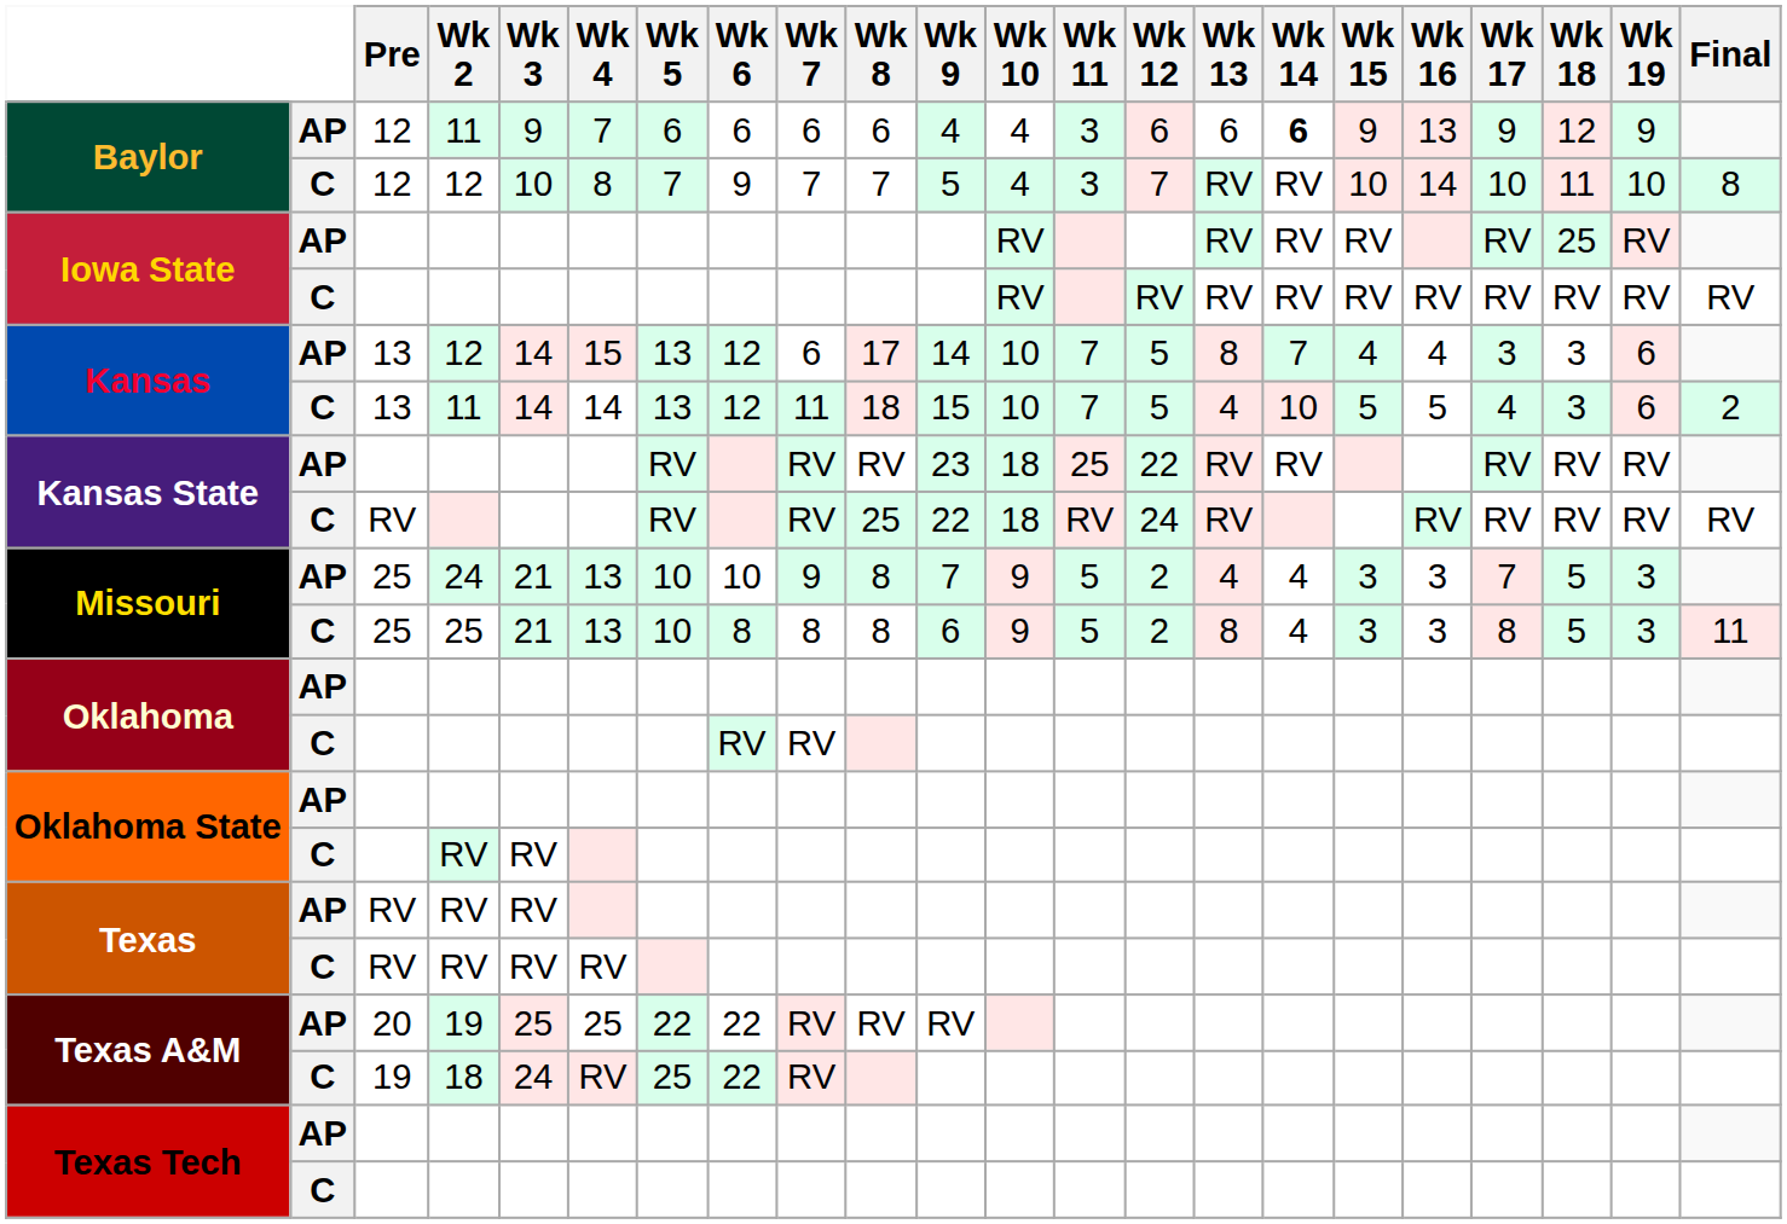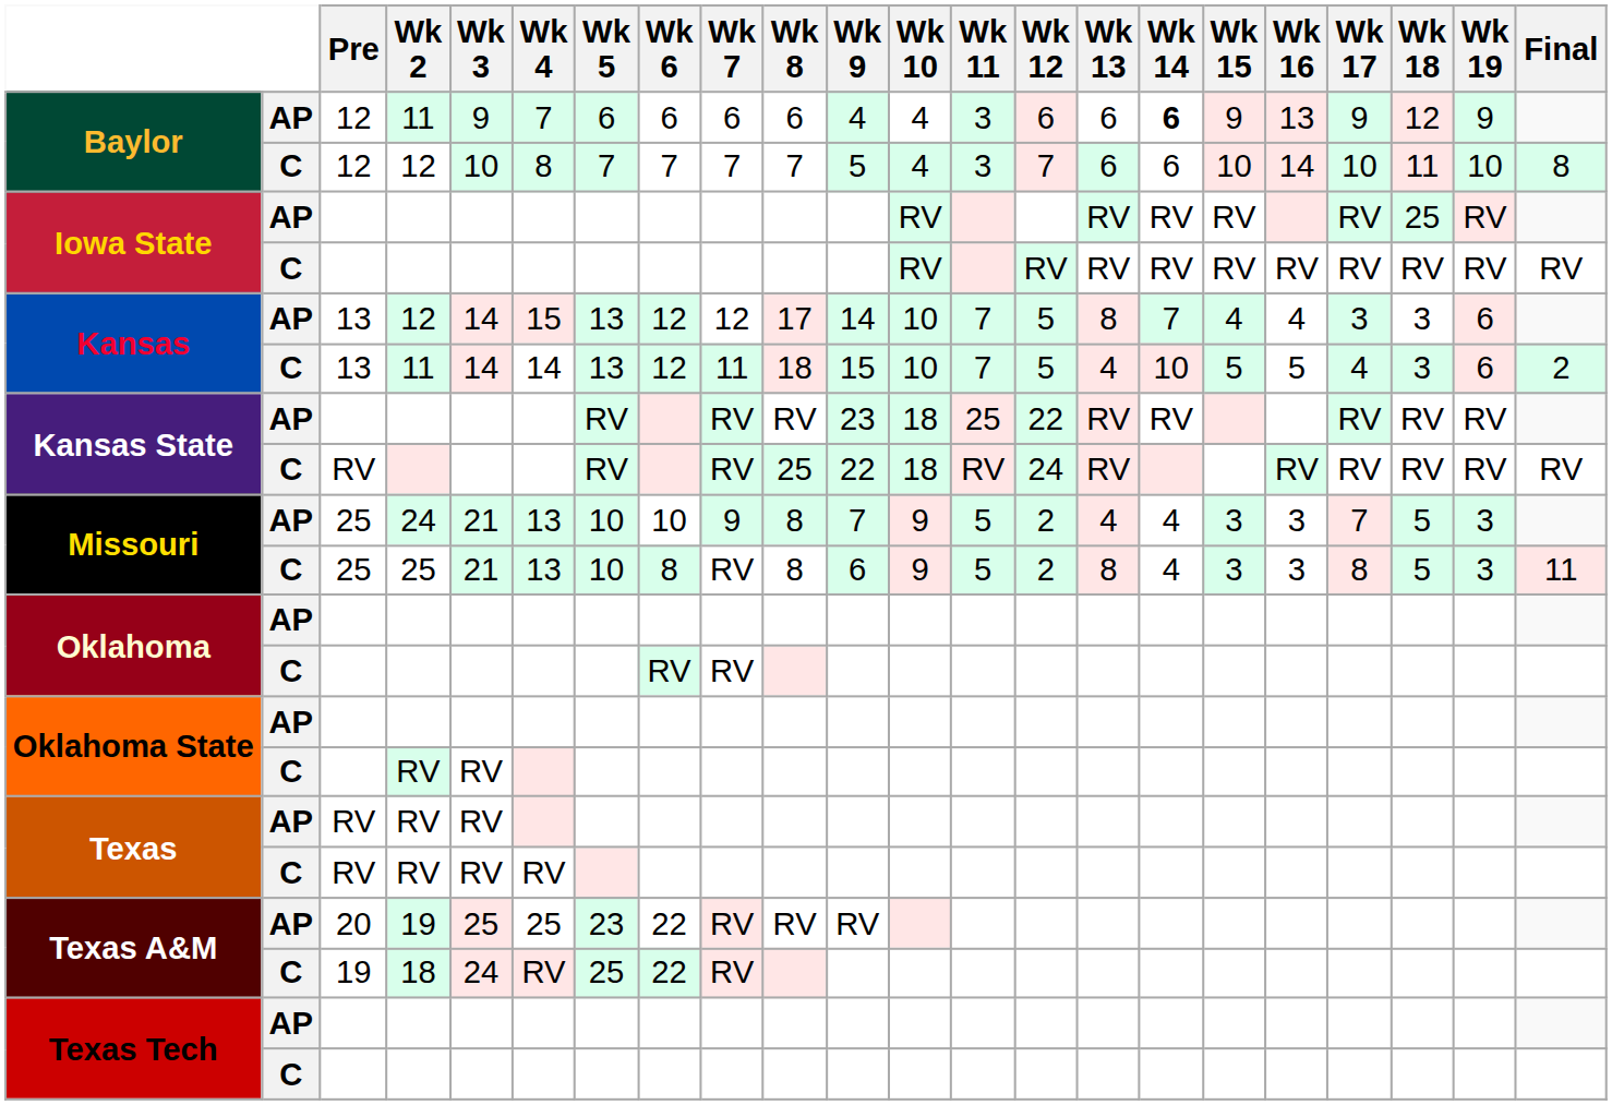 <table class="wikitable" style="white-space:nowrap;font-size:90%;">
 <tr>
 <th colspan=2 style="background:white; border-top-style:hidden; border-left-style:hidden;"> </th>
 <th>Pre</th>
 <th>Wk<br>2</th>
 <th>Wk<br>3</th>
 <th>Wk<br>4</th>
 <th>Wk<br>5</th>
 <th>Wk<br>6</th>
 <th>Wk<br>7</th>
 <th>Wk<br>8</th>
 <th>Wk<br>9</th>
 <th>Wk<br>10</th>
 <th>Wk<br>11</th>
 <th>Wk<br>12</th>
 <th>Wk<br>13</th>
 <th>Wk<br>14</th>
 <th>Wk<br>15</th>
 <th>Wk<br>16</th>
 <th>Wk<br>17</th>
 <th>Wk<br>18</th>
 <th>Wk<br>19</th>
 <th>Final</th>
 </tr>
 <tr style="text-align:center;">
 <th rowspan=2 style="background:#004834; color:#FDBB2F;">Baylor</th>
 <th>AP</th>
 <td style="background:#FFF;">12</td>
 <td style="background:#D8FFEB;">11</td>
 <td style="background:#D8FFEB;">9</td>
 <td style="background:#D8FFEB;">7</td>
 <td style="background:#D8FFEB;">6</td>
 <td style="background:#FFF;">6</td>
 <td style="background:#FFF;">6</td>
 <td style="background:#FFF;">6</td>
 <td style="background:#D8FFEB;">4</td>
 <td style="background:#FFF;">4</td>
 <td style="background:#D8FFEB;">3</td>
 <td style="background:#FFE6E6;">6</td>
 <td style="background:#FFF;">6</td>
 <td style="background:#FFF;"><strong>6</strong></td>
 <td style="background:#FFE6E6;">9</td>
 <td style="background:#FFE6E6;">13</td>
 <td style="background:#D8FFEB;">9</td>
 <td style="background:#FFE6E6;">12</td>
 <td style="background:#D8FFEB;">9</td>
 </tr>
 <tr style="text-align:center;">
 <th>C</th>
 <td style="background:#FFF;">12</td>
 <td style="background:#FFF;">12</td>
 <td style="background:#D8FFEB;">10</td>
 <td style="background:#D8FFEB;">8</td>
 <td style="background:#D8FFEB;">7</td>
-<td style="background:#FFF;">9</td>
+<td style="background:#FFF;">7</td>
 <td style="background:#FFF;">7</td>
 <td style="background:#FFF;">7</td>
 <td style="background:#D8FFEB;">5</td>
 <td style="background:#D8FFEB;">4</td>
 <td style="background:#D8FFEB;">3</td>
 <td style="background:#FFE6E6;">7</td>
-<td style="background:#D8FFEB;">RV</td>
-<td style="background:#FFF;">RV</td>
+<td style="background:#D8FFEB;">6</td>
+<td style="background:#FFF;">6</td>
 <td style="background:#FFE6E6;">10</td>
 <td style="background:#FFE6E6;">14</td>
 <td style="background:#D8FFEB;">10</td>
 <td style="background:#FFE6E6;">11</td>
 <td style="background:#D8FFEB;">10</td>
 <td style="background:#D8FFEB;">8</td>
 </tr>
 <tr style="text-align:center;">
 <th rowspan=2 style="background:#C41E3A; color:#FFD700;">Iowa State</th>
 <th>AP</th>
 <td style="background:#FFF;"></td>
 <td style="background:#FFF;"></td>
 <td style="background:#FFF;"></td>
 <td style="background:#FFF;"></td>
 <td style="background:#FFF;"></td>
 <td style="background:#FFF;"></td>
 <td style="background:#FFF;"></td>
 <td style="background:#FFF;"></td>
 <td style="background:#FFF;"></td>
 <td style="background:#D8FFEB;">RV</td>
 <td style="background:#FFE6E6;"></td>
 <td style="background:#FFF;"></td>
 <td style="background:#D8FFEB;">RV</td>
 <td style="background:#FFF;">RV</td>
 <td style="background:#FFF;">RV</td>
 <td style="background:#FFE6E6;"></td>
 <td style="background:#D8FFEB;">RV</td>
 <td style="background:#D8FFEB;">25</td>
 <td style="background:#FFE6E6;">RV</td>
 </tr>
 <tr style="text-align:center;">
 <th>C</th>
 <td style="background:#FFF;"></td>
 <td style="background:#FFF;"></td>
 <td style="background:#FFF;"></td>
 <td style="background:#FFF;"></td>
 <td style="background:#FFF;"></td>
 <td style="background:#FFF;"></td>
 <td style="background:#FFF;"></td>
 <td style="background:#FFF;"></td>
 <td style="background:#FFF;"></td>
 <td style="background:#D8FFEB;">RV</td>
 <td style="background:#FFE6E6;"></td>
 <td style="background:#D8FFEB;">RV</td>
 <td style="background:#FFF;">RV</td>
 <td style="background:#FFF;">RV</td>
 <td style="background:#FFF;">RV</td>
 <td style="background:#FFF;">RV</td>
 <td style="background:#FFF;">RV</td>
 <td style="background:#FFF;">RV</td>
 <td style="background:#FFF;">RV</td>
 <td style="background:#FFF;">RV</td>
 </tr>
 <tr style="text-align:center;">
 <th rowspan=2 style="background:#0049AF; color:#F20030;">Kansas</th>
 <th>AP</th>
 <td style="background:#FFF;">13</td>
 <td style="background:#D8FFEB;">12</td>
 <td style="background:#FFE6E6;">14</td>
 <td style="background:#FFE6E6;">15</td>
 <td style="background:#D8FFEB;">13</td>
 <td style="background:#D8FFEB;">12</td>
-<td style="background:#FFF;">6</td>
+<td style="background:#FFF;">12</td>
 <td style="background:#FFE6E6;">17</td>
 <td style="background:#D8FFEB;">14</td>
 <td style="background:#D8FFEB;">10</td>
 <td style="background:#D8FFEB;">7</td>
 <td style="background:#D8FFEB;">5</td>
 <td style="background:#FFE6E6;">8</td>
 <td style="background:#D8FFEB;">7</td>
 <td style="background:#D8FFEB;">4</td>
 <td style="background:#FFF;">4</td>
 <td style="background:#D8FFEB;">3</td>
 <td style="background:#FFF;">3</td>
 <td style="background:#FFE6E6;">6</td>
 </tr>
 <tr style="text-align:center;">
 <th>C</th>
 <td style="background:#FFF;">13</td>
 <td style="background:#D8FFEB;">11</td>
 <td style="background:#FFE6E6;">14</td>
 <td style="background:#FFF;">14</td>
 <td style="background:#D8FFEB;">13</td>
 <td style="background:#D8FFEB;">12</td>
 <td style="background:#D8FFEB;">11</td>
 <td style="background:#FFE6E6;">18</td>
 <td style="background:#D8FFEB;">15</td>
 <td style="background:#D8FFEB;">10</td>
 <td style="background:#D8FFEB;">7</td>
 <td style="background:#D8FFEB;">5</td>
 <td style="background:#FFE6E6;">4</td>
 <td style="background:#FFE6E6;">10</td>
 <td style="background:#D8FFEB;">5</td>
 <td style="background:#FFF;">5</td>
 <td style="background:#D8FFEB;">4</td>
 <td style="background:#D8FFEB;">3</td>
 <td style="background:#FFE6E6;">6</td>
 <td style="background:#D8FFEB;">2</td>
 </tr>
 <tr style="text-align:center;">
 <th rowspan=2 style="background:#461D7C; color:#FFFFFF;">Kansas State</th>
 <th>AP</th>
 <td style="background:#FFF;"></td>
 <td style="background:#FFF;"></td>
 <td style="background:#FFF;"></td>
 <td style="background:#FFF;"></td>
 <td style="background:#D8FFEB;">RV</td>
 <td style="background:#FFE6E6;"></td>
 <td style="background:#D8FFEB;">RV</td>
 <td style="background:#FFF;">RV</td>
 <td style="background:#D8FFEB;">23</td>
 <td style="background:#D8FFEB;">18</td>
 <td style="background:#FFE6E6;">25</td>
 <td style="background:#D8FFEB;">22</td>
 <td style="background:#FFE6E6;">RV</td>
 <td style="background:#FFF;">RV</td>
 <td style="background:#FFE6E6;"></td>
 <td style="background:#FFF;"></td>
 <td style="background:#D8FFEB;">RV</td>
 <td style="background:#FFF;">RV</td>
 <td style="background:#FFF;">RV</td>
 </tr>
 <tr style="text-align:center;">
 <th>C</th>
 <td style="background:#FFF;">RV</td>
 <td style="background:#FFE6E6;"></td>
 <td style="background:#FFF;"></td>
 <td style="background:#FFF;"></td>
 <td style="background:#D8FFEB;">RV</td>
 <td style="background:#FFE6E6;"></td>
 <td style="background:#D8FFEB;">RV</td>
 <td style="background:#D8FFEB;">25</td>
 <td style="background:#D8FFEB;">22</td>
 <td style="background:#D8FFEB;">18</td>
 <td style="background:#FFE6E6;">RV</td>
 <td style="background:#D8FFEB;">24</td>
 <td style="background:#FFE6E6;">RV</td>
 <td style="background:#FFE6E6;"></td>
 <td style="background:#FFF;"></td>
 <td style="background:#D8FFEB;">RV</td>
 <td style="background:#FFF;">RV</td>
 <td style="background:#FFF;">RV</td>
 <td style="background:#FFF;">RV</td>
 <td style="background:#FFF;">RV</td>
 </tr>
 <tr style="text-align:center;">
 <th rowspan=2 style="background:#000000; color:#FFDF00;">Missouri</th>
 <th>AP</th>
 <td style="background:#FFF;">25</td>
 <td style="background:#D8FFEB;">24</td>
 <td style="background:#D8FFEB;">21</td>
 <td style="background:#D8FFEB;">13</td>
 <td style="background:#D8FFEB;">10</td>
 <td style="background:#FFF;">10</td>
 <td style="background:#D8FFEB;">9</td>
 <td style="background:#D8FFEB;">8</td>
 <td style="background:#D8FFEB;">7</td>
 <td style="background:#FFE6E6;">9</td>
 <td style="background:#D8FFEB;">5</td>
 <td style="background:#D8FFEB;">2</td>
 <td style="background:#FFE6E6;">4</td>
 <td style="background:#FFF;">4</td>
 <td style="background:#D8FFEB;">3</td>
 <td style="background:#FFF;">3</td>
 <td style="background:#FFE6E6;">7</td>
 <td style="background:#D8FFEB;">5</td>
 <td style="background:#D8FFEB;">3</td>
 </tr>
 <tr style="text-align:center;">
 <th>C</th>
 <td style="background:#FFF;">25</td>
 <td style="background:#FFF;">25</td>
 <td style="background:#D8FFEB;">21</td>
 <td style="background:#D8FFEB;">13</td>
 <td style="background:#D8FFEB;">10</td>
 <td style="background:#D8FFEB;">8</td>
-<td style="background:#FFF;">8</td>
+<td style="background:#FFF;">RV</td>
 <td style="background:#FFF;">8</td>
 <td style="background:#D8FFEB;">6</td>
 <td style="background:#FFE6E6;">9</td>
 <td style="background:#D8FFEB;">5</td>
 <td style="background:#D8FFEB;">2</td>
 <td style="background:#FFE6E6;">8</td>
 <td style="background:#FFF;">4</td>
 <td style="background:#D8FFEB;">3</td>
 <td style="background:#FFF;">3</td>
 <td style="background:#FFE6E6;">8</td>
 <td style="background:#D8FFEB;">5</td>
 <td style="background:#D8FFEB;">3</td>
 <td style="background:#FFE6E6;">11</td>
 </tr>
 <tr style="text-align:center;">
 <th rowspan=2 style="background:#960018; color:#FFFDD0;">Oklahoma</th>
 <th>AP</th>
 <td style="background:#FFF;"></td>
 <td style="background:#FFF;"></td>
 <td style="background:#FFF;"></td>
 <td style="background:#FFF;"></td>
 <td style="background:#FFF;"></td>
 <td style="background:#FFF;"></td>
 <td style="background:#FFF;"></td>
 <td style="background:#FFF;"></td>
 <td style="background:#FFF;"></td>
 <td style="background:#FFF;"></td>
 <td style="background:#FFF;"></td>
 <td style="background:#FFF;"></td>
 <td style="background:#FFF;"></td>
 <td style="background:#FFF;"></td>
 <td style="background:#FFF;"></td>
 <td style="background:#FFF;"></td>
 <td style="background:#FFF;"></td>
 <td style="background:#FFF;"></td>
 <td style="background:#FFF;"></td>
 </tr>
 <tr style="text-align:center;">
 <th>C</th>
 <td style="background:#FFF;"></td>
 <td style="background:#FFF;"></td>
 <td style="background:#FFF;"></td>
 <td style="background:#FFF;"></td>
 <td style="background:#FFF;"></td>
 <td style="background:#D8FFEB;">RV</td>
 <td style="background:#FFF;">RV</td>
 <td style="background:#FFE6E6;"></td>
 <td style="background:#FFF;"></td>
 <td style="background:#FFF;"></td>
 <td style="background:#FFF;"></td>
 <td style="background:#FFF;"></td>
 <td style="background:#FFF;"></td>
 <td style="background:#FFF;"></td>
 <td style="background:#FFF;"></td>
 <td style="background:#FFF;"></td>
 <td style="background:#FFF;"></td>
 <td style="background:#FFF;"></td>
 <td style="background:#FFF;"></td>
 <td style="background:#FFF;"></td>
 </tr>
 <tr style="text-align:center;">
 <th rowspan=2 style="background:#FF6600; color:#000000;">Oklahoma State</th>
 <th>AP</th>
 <td style="background:#FFF;"></td>
 <td style="background:#FFF;"></td>
 <td style="background:#FFF;"></td>
 <td style="background:#FFF;"></td>
 <td style="background:#FFF;"></td>
 <td style="background:#FFF;"></td>
 <td style="background:#FFF;"></td>
 <td style="background:#FFF;"></td>
 <td style="background:#FFF;"></td>
 <td style="background:#FFF;"></td>
 <td style="background:#FFF;"></td>
 <td style="background:#FFF;"></td>
 <td style="background:#FFF;"></td>
 <td style="background:#FFF;"></td>
 <td style="background:#FFF;"></td>
 <td style="background:#FFF;"></td>
 <td style="background:#FFF;"></td>
 <td style="background:#FFF;"></td>
 <td style="background:#FFF;"></td>
 </tr>
 <tr style="text-align:center;">
 <th>C</th>
 <td style="background:#FFF;"></td>
 <td style="background:#D8FFEB;">RV</td>
 <td style="background:#FFF;">RV</td>
 <td style="background:#FFE6E6;"></td>
 <td style="background:#FFF;"></td>
 <td style="background:#FFF;"></td>
 <td style="background:#FFF;"></td>
 <td style="background:#FFF;"></td>
 <td style="background:#FFF;"></td>
 <td style="background:#FFF;"></td>
 <td style="background:#FFF;"></td>
 <td style="background:#FFF;"></td>
 <td style="background:#FFF;"></td>
 <td style="background:#FFF;"></td>
 <td style="background:#FFF;"></td>
 <td style="background:#FFF;"></td>
 <td style="background:#FFF;"></td>
 <td style="background:#FFF;"></td>
 <td style="background:#FFF;"></td>
 <td style="background:#FFF;"></td>
 </tr>
 <tr style="text-align:center;">
 <th rowspan=2 style="background:#CC5500; color:#FFFFFF;">Texas</th>
 <th>AP</th>
 <td style="background:#FFF;">RV</td>
 <td style="background:#FFF;">RV</td>
 <td style="background:#FFF;">RV</td>
 <td style="background:#FFE6E6;"></td>
 <td style="background:#FFF;"></td>
 <td style="background:#FFF;"></td>
 <td style="background:#FFF;"></td>
 <td style="background:#FFF;"></td>
 <td style="background:#FFF;"></td>
 <td style="background:#FFF;"></td>
 <td style="background:#FFF;"></td>
 <td style="background:#FFF;"></td>
 <td style="background:#FFF;"></td>
 <td style="background:#FFF;"></td>
 <td style="background:#FFF;"></td>
 <td style="background:#FFF;"></td>
 <td style="background:#FFF;"></td>
 <td style="background:#FFF;"></td>
 <td style="background:#FFF;"></td>
 </tr>
 <tr style="text-align:center;">
 <th>C</th>
 <td style="background:#FFF;">RV</td>
 <td style="background:#FFF;">RV</td>
 <td style="background:#FFF;">RV</td>
 <td style="background:#FFF;">RV</td>
 <td style="background:#FFE6E6;"></td>
 <td style="background:#FFF;"></td>
 <td style="background:#FFF;"></td>
 <td style="background:#FFF;"></td>
 <td style="background:#FFF;"></td>
 <td style="background:#FFF;"></td>
 <td style="background:#FFF;"></td>
 <td style="background:#FFF;"></td>
 <td style="background:#FFF;"></td>
 <td style="background:#FFF;"></td>
 <td style="background:#FFF;"></td>
 <td style="background:#FFF;"></td>
 <td style="background:#FFF;"></td>
 <td style="background:#FFF;"></td>
 <td style="background:#FFF;"></td>
 <td style="background:#FFF;"></td>
 </tr>
 <tr style="text-align:center;">
 <th rowspan=2 style="background:#500000; color:#FFFFFF;">Texas A&M</th>
 <th>AP</th>
 <td style="background:#FFF;">20</td>
 <td style="background:#D8FFEB;">19</td>
 <td style="background:#FFE6E6;">25</td>
 <td style="background:#FFF;">25</td>
-<td style="background:#D8FFEB;">22</td>
+<td style="background:#D8FFEB;">23</td>
 <td style="background:#FFF;">22</td>
 <td style="background:#FFE6E6;">RV</td>
 <td style="background:#FFF;">RV</td>
 <td style="background:#FFF;">RV</td>
 <td style="background:#FFE6E6;"></td>
 <td style="background:#FFF;"></td>
 <td style="background:#FFF;"></td>
 <td style="background:#FFF;"></td>
 <td style="background:#FFF;"></td>
 <td style="background:#FFF;"></td>
 <td style="background:#FFF;"></td>
 <td style="background:#FFF;"></td>
 <td style="background:#FFF;"></td>
 <td style="background:#FFF;"></td>
 </tr>
 <tr style="text-align:center;">
 <th>C</th>
 <td style="background:#FFF;">19</td>
 <td style="background:#D8FFEB;">18</td>
 <td style="background:#FFE6E6;">24</td>
 <td style="background:#FFE6E6;">RV</td>
 <td style="background:#D8FFEB;">25</td>
 <td style="background:#D8FFEB;">22</td>
 <td style="background:#FFE6E6;">RV</td>
 <td style="background:#FFE6E6;"></td>
 <td style="background:#FFF;"></td>
 <td style="background:#FFF;"></td>
 <td style="background:#FFF;"></td>
 <td style="background:#FFF;"></td>
 <td style="background:#FFF;"></td>
 <td style="background:#FFF;"></td>
 <td style="background:#FFF;"></td>
 <td style="background:#FFF;"></td>
 <td style="background:#FFF;"></td>
 <td style="background:#FFF;"></td>
 <td style="background:#FFF;"></td>
 <td style="background:#FFF;"></td>
 </tr>
 <tr style="text-align:center;">
 <th rowspan=2 style="background:#CC0000; color:#000000;">Texas Tech</th>
 <th>AP</th>
 <td style="background:#FFF;"></td>
 <td style="background:#FFF;"></td>
 <td style="background:#FFF;"></td>
 <td style="background:#FFF;"></td>
 <td style="background:#FFF;"></td>
 <td style="background:#FFF;"></td>
 <td style="background:#FFF;"></td>
 <td style="background:#FFF;"></td>
 <td style="background:#FFF;"></td>
 <td style="background:#FFF;"></td>
 <td style="background:#FFF;"></td>
 <td style="background:#FFF;"></td>
 <td style="background:#FFF;"></td>
 <td style="background:#FFF;"></td>
 <td style="background:#FFF;"></td>
 <td style="background:#FFF;"></td>
 <td style="background:#FFF;"></td>
 <td style="background:#FFF;"></td>
 <td style="background:#FFF;"></td>
 </tr>
 <tr style="text-align:center;">
 <th>C</th>
 <td style="background:#FFF;"></td>
 <td style="background:#FFF;"></td>
 <td style="background:#FFF;"></td>
 <td style="background:#FFF;"></td>
 <td style="background:#FFF;"></td>
 <td style="background:#FFF;"></td>
 <td style="background:#FFF;"></td>
 <td style="background:#FFF;"></td>
 <td style="background:#FFF;"></td>
 <td style="background:#FFF;"></td>
 <td style="background:#FFF;"></td>
 <td style="background:#FFF;"></td>
 <td style="background:#FFF;"></td>
 <td style="background:#FFF;"></td>
 <td style="background:#FFF;"></td>
 <td style="background:#FFF;"></td>
 <td style="background:#FFF;"></td>
 <td style="background:#FFF;"></td>
 <td style="background:#FFF;"></td>
 <td style="background:#FFF;"></td>
 </tr>
 </table>
